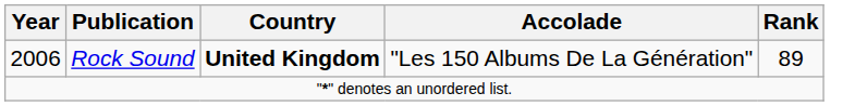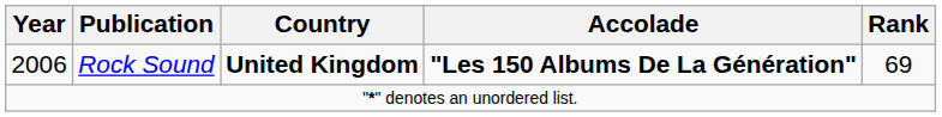 <table class="wikitable sortable" style="margin:0em 1em 1em 0pt">
 <tr>
 <th>Year</th>
 <th>Publication</th>
 <th>Country</th>
 <th>Accolade</th>
 <th>Rank</th>
 </tr>
 <tr>
 <td align=center>2006</td>
 <td><em><a href='#'>Rock Sound</a></em></td>
 <td><strong>United Kingdom</strong></td>
-<td>"Les 150 Albums De La Génération"</td>
-<td align=center>89</td>
+<td><strong>"Les 150 Albums De La Génération"</strong></td>
+<td align=center>69</td>
 </tr>
 <tr class="sortbottom">
 <td colspan=6 style=font-size:8pt; align=center>"<strong>*</strong>" denotes an unordered list.</td>
 </tr>
 </table>
